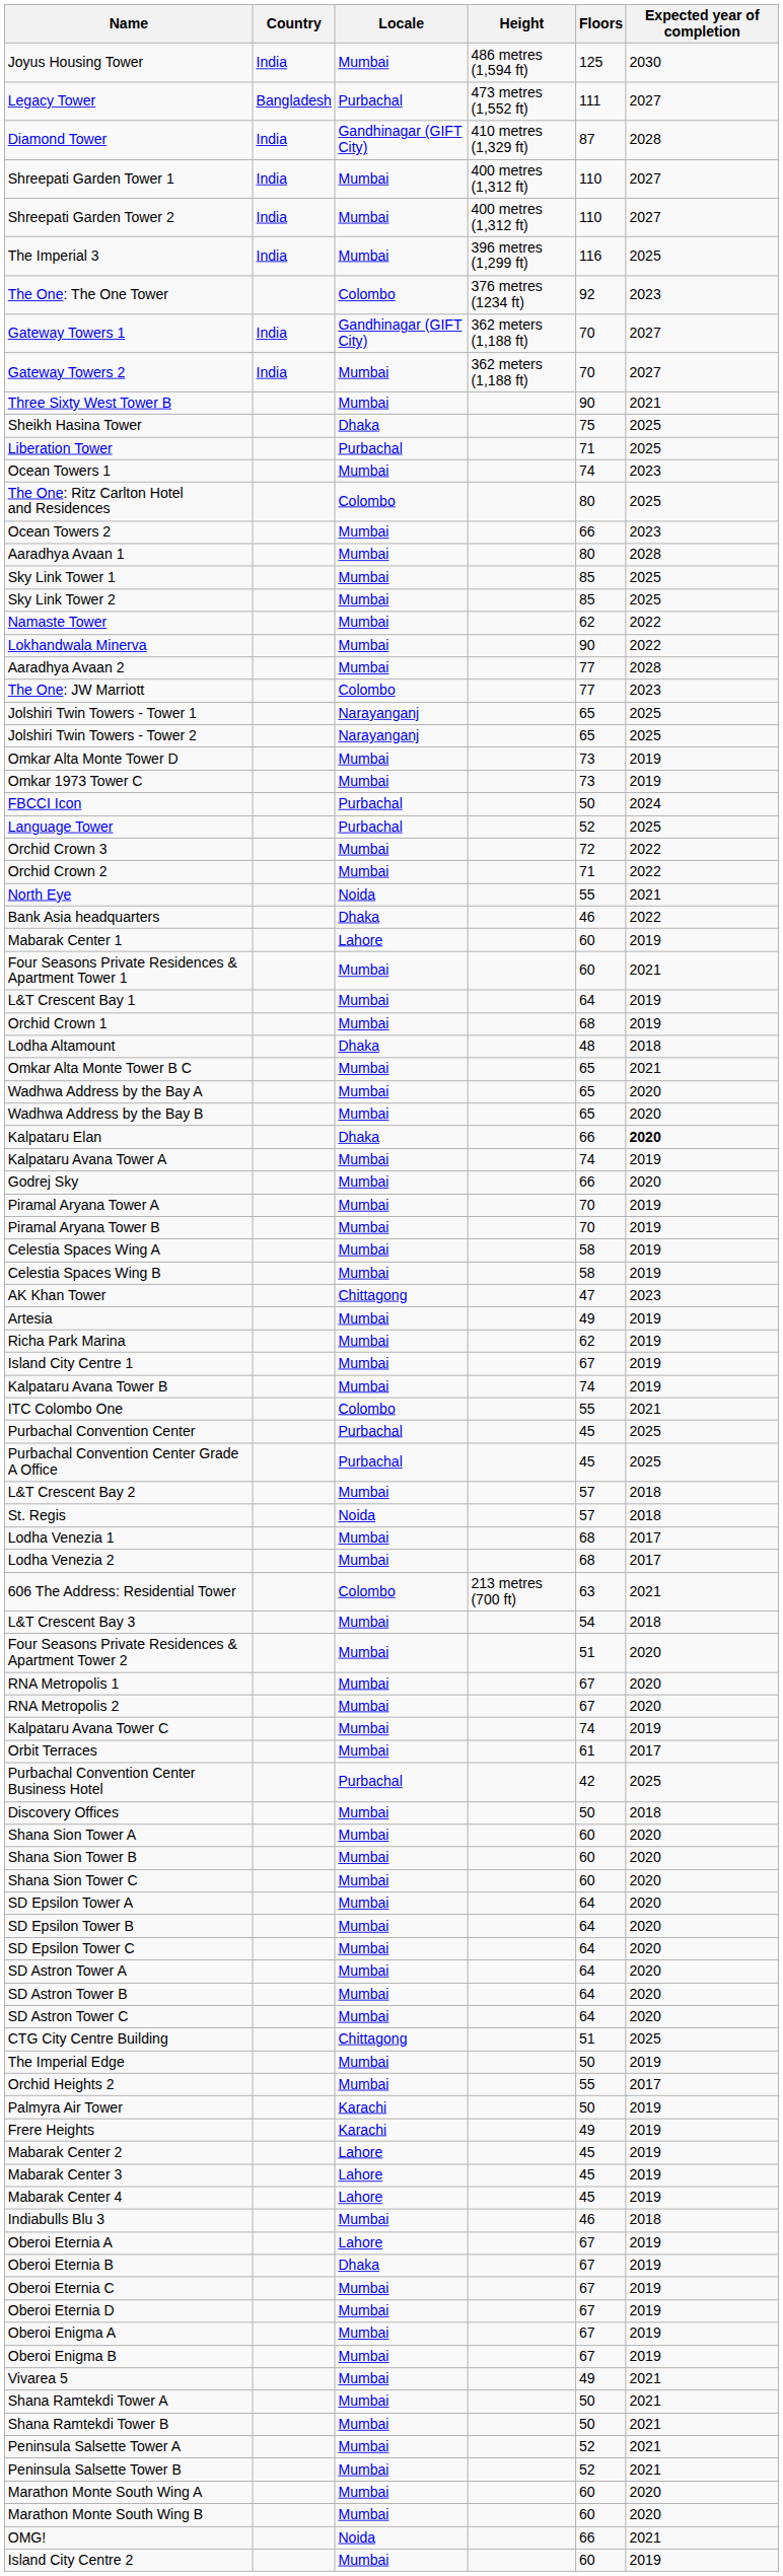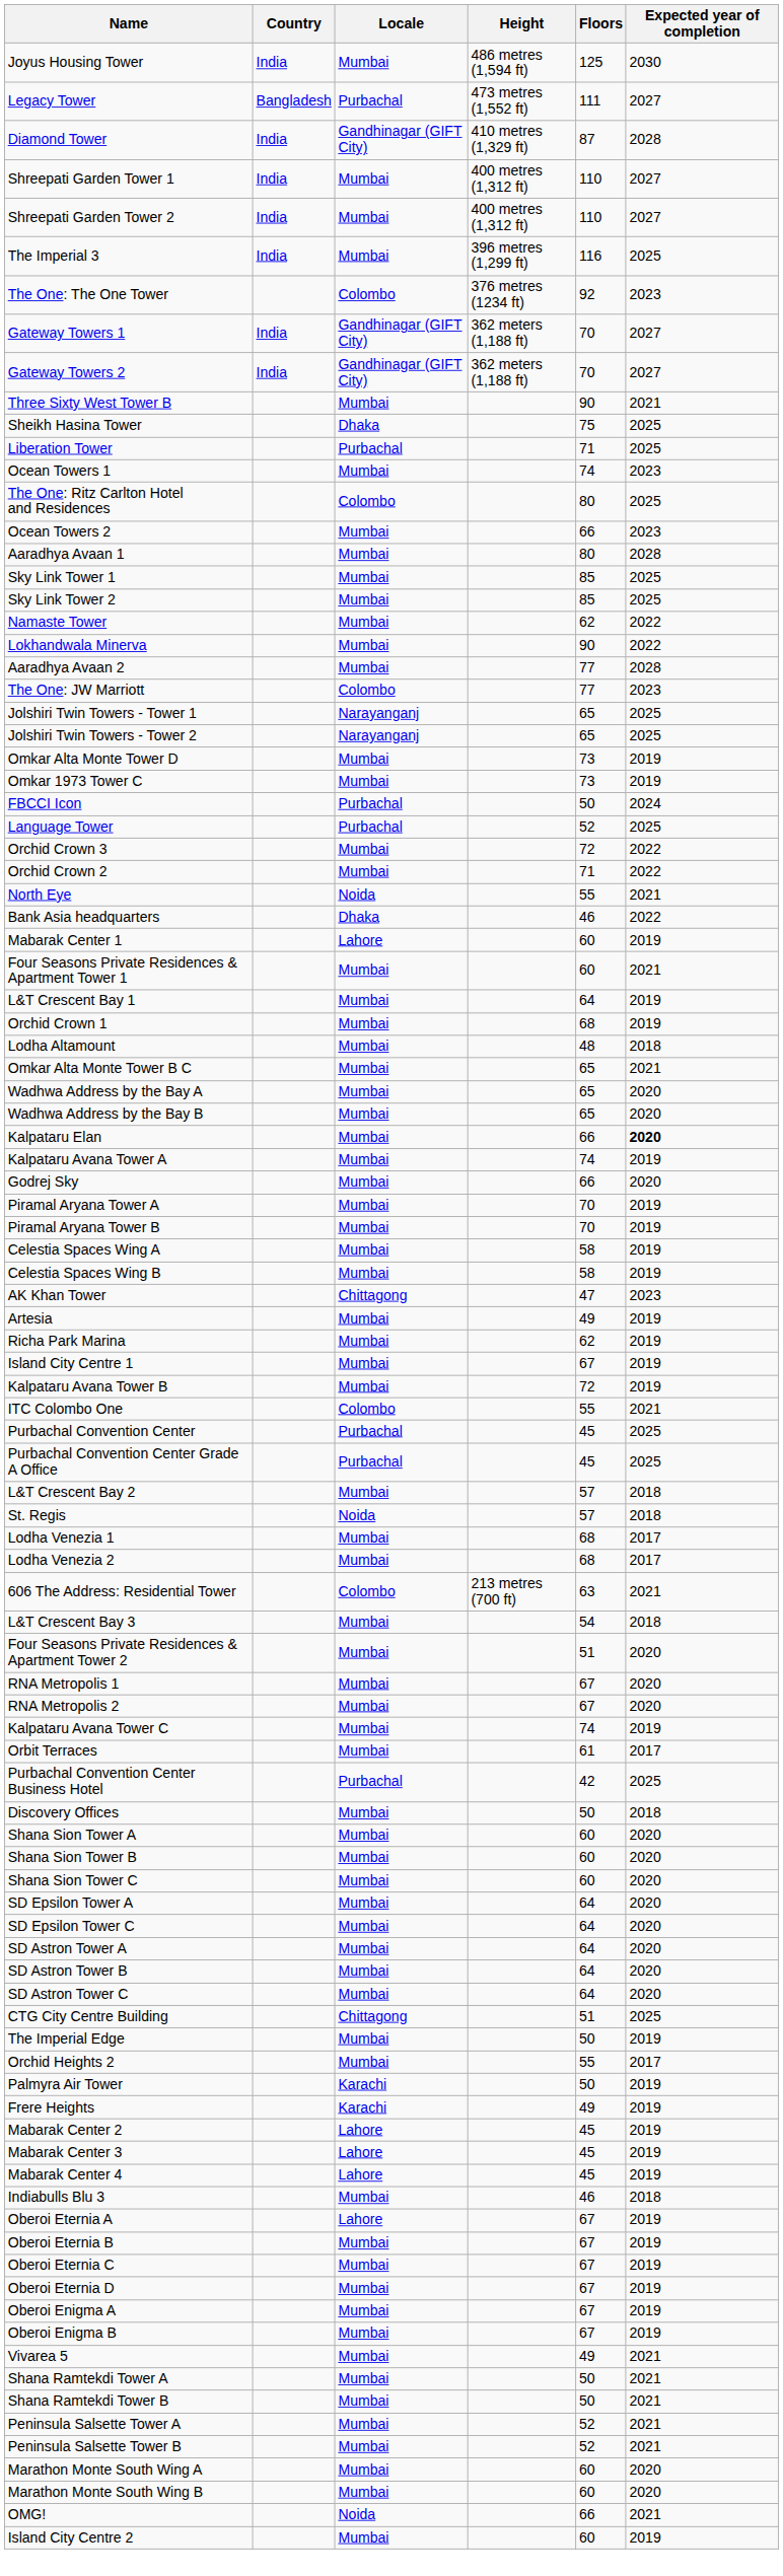 <table class="wikitable sortable">
 <tr>
 <th>Name</th>
 <th>Country</th>
 <th>Locale</th>
 <th>Height</th>
 <th>Floors</th>
 <th>Expected year of completion</th>
 </tr>
 <tr>
 <td>Joyus Housing Tower</td>
 <td> <a href='#'>India</a></td>
 <td><a href='#'>Mumbai</a></td>
 <td>486 metres (1,594 ft)</td>
 <td>125</td>
 <td>2030</td>
 </tr>
 <tr>
 <td><a href='#'>Legacy Tower</a></td>
 <td> <a href='#'>Bangladesh</a></td>
 <td><a href='#'>Purbachal</a></td>
 <td>473 metres (1,552 ft)</td>
 <td>111</td>
 <td>2027</td>
 </tr>
 <tr>
 <td><a href='#'>Diamond Tower</a></td>
 <td> <a href='#'>India</a></td>
 <td><a href='#'>Gandhinagar (GIFT City)</a></td>
 <td>410 metres (1,329 ft)</td>
 <td>87</td>
 <td>2028</td>
 </tr>
 <tr>
 <td>Shreepati Garden Tower 1</td>
 <td> <a href='#'>India</a></td>
 <td><a href='#'>Mumbai</a></td>
 <td>400 metres (1,312 ft)</td>
 <td>110</td>
 <td>2027</td>
 </tr>
 <tr>
 <td>Shreepati Garden Tower 2</td>
 <td> <a href='#'>India</a></td>
 <td><a href='#'>Mumbai</a></td>
 <td>400 metres (1,312 ft)</td>
 <td>110</td>
 <td>2027</td>
 </tr>
 <tr>
 <td>The Imperial 3</td>
 <td> <a href='#'>India</a></td>
 <td><a href='#'>Mumbai</a></td>
 <td>396 metres (1,299 ft)</td>
 <td>116</td>
 <td>2025</td>
 </tr>
 <tr>
 <td><a href='#'>The One</a>: The One Tower</td>
 <td></td>
 <td><a href='#'>Colombo</a></td>
 <td>376 metres<br>(1234 ft)</td>
 <td>92</td>
 <td>2023</td>
 </tr>
 <tr>
 <td><a href='#'>Gateway Towers 1</a></td>
 <td> <a href='#'>India</a></td>
 <td><a href='#'>Gandhinagar (GIFT City)</a></td>
 <td>362 meters (1,188 ft)</td>
 <td>70</td>
 <td>2027</td>
 </tr>
 <tr>
 <td><a href='#'>Gateway Towers 2</a></td>
 <td> <a href='#'>India</a></td>
-<td><a href='#'>Mumbai</a></td>
+<td><a href='#'>Gandhinagar (GIFT City)</a></td>
 <td>362 meters (1,188 ft)</td>
 <td>70</td>
 <td>2027</td>
 </tr>
 <tr>
 <td><a href='#'>Three Sixty West Tower B</a></td>
 <td></td>
 <td><a href='#'>Mumbai</a></td>
 <td></td>
 <td>90</td>
 <td>2021</td>
 </tr>
 <tr>
 <td>Sheikh Hasina Tower</td>
 <td></td>
 <td><a href='#'>Dhaka</a></td>
 <td></td>
 <td>75</td>
 <td>2025</td>
 </tr>
 <tr>
 <td><a href='#'>Liberation Tower</a></td>
 <td></td>
 <td><a href='#'>Purbachal</a></td>
 <td></td>
 <td>71</td>
 <td>2025</td>
 </tr>
 <tr>
 <td>Ocean Towers 1</td>
 <td></td>
 <td><a href='#'>Mumbai</a></td>
 <td></td>
 <td>74</td>
 <td>2023</td>
 </tr>
 <tr>
 <td><a href='#'>The One</a>: Ritz Carlton Hotel<br>and Residences</td>
 <td></td>
 <td><a href='#'>Colombo</a></td>
 <td></td>
 <td>80</td>
 <td>2025</td>
 </tr>
 <tr>
 <td>Ocean Towers 2</td>
 <td></td>
 <td><a href='#'>Mumbai</a></td>
 <td></td>
 <td>66</td>
 <td>2023</td>
 </tr>
 <tr>
 <td>Aaradhya Avaan 1</td>
 <td></td>
 <td><a href='#'>Mumbai</a></td>
 <td></td>
 <td>80</td>
 <td>2028</td>
 </tr>
 <tr>
 <td>Sky Link Tower 1</td>
 <td></td>
 <td><a href='#'>Mumbai</a></td>
 <td></td>
 <td>85</td>
 <td>2025</td>
 </tr>
 <tr>
 <td>Sky Link Tower 2</td>
 <td></td>
 <td><a href='#'>Mumbai</a></td>
 <td></td>
 <td>85</td>
 <td>2025</td>
 </tr>
 <tr>
 <td><a href='#'>Namaste Tower</a></td>
 <td></td>
 <td><a href='#'>Mumbai</a></td>
 <td></td>
 <td>62</td>
 <td>2022</td>
 </tr>
 <tr>
 <td><a href='#'>Lokhandwala Minerva</a></td>
 <td></td>
 <td><a href='#'>Mumbai</a></td>
 <td></td>
 <td>90</td>
 <td>2022</td>
 </tr>
 <tr>
 <td>Aaradhya Avaan 2</td>
 <td></td>
 <td><a href='#'>Mumbai</a></td>
 <td></td>
 <td>77</td>
 <td>2028</td>
 </tr>
 <tr>
 <td><a href='#'>The One</a>: JW Marriott</td>
 <td></td>
 <td><a href='#'>Colombo</a></td>
 <td></td>
 <td>77</td>
 <td>2023</td>
 </tr>
 <tr>
 <td>Jolshiri Twin Towers - Tower 1</td>
 <td></td>
 <td><a href='#'>Narayanganj</a></td>
 <td></td>
 <td>65</td>
 <td>2025</td>
 </tr>
 <tr>
 <td>Jolshiri Twin Towers - Tower 2</td>
 <td></td>
 <td><a href='#'>Narayanganj</a></td>
 <td></td>
 <td>65</td>
 <td>2025</td>
 </tr>
 <tr>
 <td>Omkar Alta Monte Tower D</td>
 <td></td>
 <td><a href='#'>Mumbai</a></td>
 <td></td>
 <td>73</td>
 <td>2019</td>
 </tr>
 <tr>
 <td>Omkar 1973 Tower C</td>
 <td></td>
 <td><a href='#'>Mumbai</a></td>
 <td></td>
 <td>73</td>
 <td>2019</td>
 </tr>
 <tr>
 <td><a href='#'>FBCCI Icon</a></td>
 <td></td>
 <td><a href='#'>Purbachal</a></td>
 <td></td>
 <td>50</td>
 <td>2024</td>
 </tr>
 <tr>
 <td><a href='#'>Language Tower</a></td>
 <td></td>
 <td><a href='#'>Purbachal</a></td>
 <td></td>
 <td>52</td>
 <td>2025</td>
 </tr>
 <tr>
 <td>Orchid Crown 3</td>
 <td></td>
 <td><a href='#'>Mumbai</a></td>
 <td></td>
 <td>72</td>
 <td>2022</td>
 </tr>
 <tr>
 <td>Orchid Crown 2</td>
 <td></td>
 <td><a href='#'>Mumbai</a></td>
 <td></td>
 <td>71</td>
 <td>2022</td>
 </tr>
 <tr>
 <td><a href='#'>North Eye</a></td>
 <td></td>
 <td><a href='#'>Noida</a></td>
 <td></td>
 <td>55</td>
 <td>2021</td>
 </tr>
 <tr>
 <td>Bank Asia headquarters</td>
 <td></td>
 <td><a href='#'>Dhaka</a></td>
 <td></td>
 <td>46</td>
 <td>2022</td>
 </tr>
 <tr>
 <td>Mabarak Center 1</td>
 <td></td>
 <td><a href='#'>Lahore</a></td>
 <td></td>
 <td>60</td>
 <td>2019</td>
 </tr>
 <tr>
 <td>Four Seasons Private Residences & Apartment Tower 1</td>
 <td></td>
 <td><a href='#'>Mumbai</a></td>
 <td></td>
 <td>60</td>
 <td>2021</td>
 </tr>
 <tr>
 <td>L&T Crescent Bay 1</td>
 <td></td>
 <td><a href='#'>Mumbai</a></td>
 <td></td>
 <td>64</td>
 <td>2019</td>
 </tr>
 <tr>
 <td>Orchid Crown 1</td>
 <td></td>
 <td><a href='#'>Mumbai</a></td>
 <td></td>
 <td>68</td>
 <td>2019</td>
 </tr>
 <tr>
 <td>Lodha Altamount</td>
 <td></td>
-<td><a href='#'>Dhaka</a></td>
+<td><a href='#'>Mumbai</a></td>
 <td></td>
 <td>48</td>
 <td>2018</td>
 </tr>
 <tr>
 <td>Omkar Alta Monte Tower B C</td>
 <td></td>
 <td><a href='#'>Mumbai</a></td>
 <td></td>
 <td>65</td>
 <td>2021</td>
 </tr>
 <tr>
 <td>Wadhwa Address by the Bay A</td>
 <td></td>
 <td><a href='#'>Mumbai</a></td>
 <td></td>
 <td>65</td>
 <td>2020</td>
 </tr>
 <tr>
 <td>Wadhwa Address by the Bay B</td>
 <td></td>
 <td><a href='#'>Mumbai</a></td>
 <td></td>
 <td>65</td>
 <td>2020</td>
 </tr>
 <tr>
 <td>Kalpataru Elan</td>
 <td></td>
-<td><a href='#'>Dhaka</a></td>
+<td><a href='#'>Mumbai</a></td>
 <td></td>
 <td>66</td>
 <td><strong>2020</strong></td>
 </tr>
 <tr>
 <td>Kalpataru Avana Tower A</td>
 <td></td>
 <td><a href='#'>Mumbai</a></td>
 <td></td>
 <td>74</td>
 <td>2019</td>
 </tr>
 <tr>
 <td>Godrej Sky</td>
 <td></td>
 <td><a href='#'>Mumbai</a></td>
 <td></td>
 <td>66</td>
 <td>2020</td>
 </tr>
 <tr>
 <td>Piramal Aryana Tower A</td>
 <td></td>
 <td><a href='#'>Mumbai</a></td>
 <td></td>
 <td>70</td>
 <td>2019</td>
 </tr>
 <tr>
 <td>Piramal Aryana Tower B</td>
 <td></td>
 <td><a href='#'>Mumbai</a></td>
 <td></td>
 <td>70</td>
 <td>2019</td>
 </tr>
 <tr>
 <td>Celestia Spaces Wing A</td>
 <td></td>
 <td><a href='#'>Mumbai</a></td>
 <td></td>
 <td>58</td>
 <td>2019</td>
 </tr>
 <tr>
 <td>Celestia Spaces Wing B</td>
 <td></td>
 <td><a href='#'>Mumbai</a></td>
 <td></td>
 <td>58</td>
 <td>2019</td>
 </tr>
 <tr>
 <td>AK Khan Tower</td>
 <td></td>
 <td><a href='#'>Chittagong</a></td>
 <td></td>
 <td>47</td>
 <td>2023</td>
 </tr>
 <tr>
 <td>Artesia</td>
 <td></td>
 <td><a href='#'>Mumbai</a></td>
 <td></td>
 <td>49</td>
 <td>2019</td>
 </tr>
 <tr>
 <td>Richa Park Marina</td>
 <td></td>
 <td><a href='#'>Mumbai</a></td>
 <td></td>
 <td>62</td>
 <td>2019</td>
 </tr>
 <tr>
 <td>Island City Centre 1</td>
 <td></td>
 <td><a href='#'>Mumbai</a></td>
 <td></td>
 <td>67</td>
 <td>2019</td>
 </tr>
 <tr>
 <td>Kalpataru Avana Tower B</td>
 <td></td>
 <td><a href='#'>Mumbai</a></td>
 <td></td>
-<td>74</td>
+<td>72</td>
 <td>2019</td>
 </tr>
 <tr>
 <td>ITC Colombo One</td>
 <td></td>
 <td><a href='#'>Colombo</a></td>
 <td></td>
 <td>55</td>
 <td>2021</td>
 </tr>
 <tr>
 <td>Purbachal Convention Center</td>
 <td></td>
 <td><a href='#'>Purbachal</a></td>
 <td></td>
 <td>45</td>
 <td>2025</td>
 </tr>
 <tr>
 <td>Purbachal Convention Center Grade A Office</td>
 <td></td>
 <td><a href='#'>Purbachal</a></td>
 <td></td>
 <td>45</td>
 <td>2025</td>
 </tr>
 <tr>
 <td>L&T Crescent Bay 2</td>
 <td></td>
 <td><a href='#'>Mumbai</a></td>
 <td></td>
 <td>57</td>
 <td>2018</td>
 </tr>
 <tr>
 <td>St. Regis</td>
 <td></td>
 <td><a href='#'>Noida</a></td>
 <td></td>
 <td>57</td>
 <td>2018</td>
 </tr>
 <tr>
 <td>Lodha Venezia 1</td>
 <td></td>
 <td><a href='#'>Mumbai</a></td>
 <td></td>
 <td>68</td>
 <td>2017</td>
 </tr>
 <tr>
 <td>Lodha Venezia 2</td>
 <td></td>
 <td><a href='#'>Mumbai</a></td>
 <td></td>
 <td>68</td>
 <td>2017</td>
 </tr>
 <tr>
 <td>606 The Address: Residential Tower</td>
 <td></td>
 <td><a href='#'>Colombo</a></td>
 <td>213 metres (700 ft)</td>
 <td>63</td>
 <td>2021</td>
 </tr>
 <tr>
 <td>L&T Crescent Bay 3</td>
 <td></td>
 <td><a href='#'>Mumbai</a></td>
 <td></td>
 <td>54</td>
 <td>2018</td>
 </tr>
 <tr>
 <td>Four Seasons Private Residences & Apartment Tower 2</td>
 <td></td>
 <td><a href='#'>Mumbai</a></td>
 <td></td>
 <td>51</td>
 <td>2020</td>
 </tr>
 <tr>
 <td>RNA Metropolis 1</td>
 <td></td>
 <td><a href='#'>Mumbai</a></td>
 <td></td>
 <td>67</td>
 <td>2020</td>
 </tr>
 <tr>
 <td>RNA Metropolis 2</td>
 <td></td>
 <td><a href='#'>Mumbai</a></td>
 <td></td>
 <td>67</td>
 <td>2020</td>
 </tr>
 <tr>
 <td>Kalpataru Avana Tower C</td>
 <td></td>
 <td><a href='#'>Mumbai</a></td>
 <td></td>
 <td>74</td>
 <td>2019</td>
 </tr>
 <tr>
 <td>Orbit Terraces</td>
 <td></td>
 <td><a href='#'>Mumbai</a></td>
 <td></td>
 <td>61</td>
 <td>2017</td>
 </tr>
 <tr>
 <td>Purbachal Convention Center Business Hotel</td>
 <td></td>
 <td><a href='#'>Purbachal</a></td>
 <td></td>
 <td>42</td>
 <td>2025</td>
 </tr>
 <tr>
 <td>Discovery Offices</td>
 <td></td>
 <td><a href='#'>Mumbai</a></td>
 <td></td>
 <td>50</td>
 <td>2018</td>
 </tr>
 <tr>
 <td>Shana Sion Tower A</td>
 <td></td>
 <td><a href='#'>Mumbai</a></td>
 <td></td>
 <td>60</td>
 <td>2020</td>
 </tr>
 <tr>
 <td>Shana Sion Tower B</td>
 <td></td>
 <td><a href='#'>Mumbai</a></td>
 <td></td>
 <td>60</td>
 <td>2020</td>
 </tr>
 <tr>
 <td>Shana Sion Tower C</td>
 <td></td>
 <td><a href='#'>Mumbai</a></td>
 <td></td>
 <td>60</td>
 <td>2020</td>
 </tr>
 <tr>
 <td>SD Epsilon Tower A</td>
 <td></td>
 <td><a href='#'>Mumbai</a></td>
 <td></td>
 <td>64</td>
 <td>2020</td>
 </tr>
 <tr>
-<td>SD Epsilon Tower B</td>
-<td></td>
-<td><a href='#'>Mumbai</a></td>
-<td></td>
-<td>64</td>
-<td>2020</td>
-</tr>
-<tr>
 <td>SD Epsilon Tower C</td>
 <td></td>
 <td><a href='#'>Mumbai</a></td>
 <td></td>
 <td>64</td>
 <td>2020</td>
 </tr>
 <tr>
 <td>SD Astron Tower A</td>
 <td></td>
 <td><a href='#'>Mumbai</a></td>
 <td></td>
 <td>64</td>
 <td>2020</td>
 </tr>
 <tr>
 <td>SD Astron Tower B</td>
 <td></td>
 <td><a href='#'>Mumbai</a></td>
 <td></td>
 <td>64</td>
 <td>2020</td>
 </tr>
 <tr>
 <td>SD Astron Tower C</td>
 <td></td>
 <td><a href='#'>Mumbai</a></td>
 <td></td>
 <td>64</td>
 <td>2020</td>
 </tr>
 <tr>
 <td>CTG City Centre Building</td>
 <td></td>
 <td><a href='#'>Chittagong</a></td>
 <td></td>
 <td>51</td>
 <td>2025</td>
 </tr>
 <tr>
 <td>The Imperial Edge</td>
 <td></td>
 <td><a href='#'>Mumbai</a></td>
 <td></td>
 <td>50</td>
 <td>2019</td>
 </tr>
 <tr>
 <td>Orchid Heights 2</td>
 <td></td>
 <td><a href='#'>Mumbai</a></td>
 <td></td>
 <td>55</td>
 <td>2017</td>
 </tr>
 <tr>
 <td>Palmyra Air Tower</td>
 <td></td>
 <td><a href='#'>Karachi</a></td>
 <td></td>
 <td>50</td>
 <td>2019</td>
 </tr>
 <tr>
 <td>Frere Heights</td>
 <td></td>
 <td><a href='#'>Karachi</a></td>
 <td></td>
 <td>49</td>
 <td>2019</td>
 </tr>
 <tr>
 <td>Mabarak Center 2</td>
 <td></td>
 <td><a href='#'>Lahore</a></td>
 <td></td>
 <td>45</td>
 <td>2019</td>
 </tr>
 <tr>
 <td>Mabarak Center 3</td>
 <td></td>
 <td><a href='#'>Lahore</a></td>
 <td></td>
 <td>45</td>
 <td>2019</td>
 </tr>
 <tr>
 <td>Mabarak Center 4</td>
 <td></td>
 <td><a href='#'>Lahore</a></td>
 <td></td>
 <td>45</td>
 <td>2019</td>
 </tr>
 <tr>
 <td>Indiabulls Blu 3</td>
 <td></td>
 <td><a href='#'>Mumbai</a></td>
 <td></td>
 <td>46</td>
 <td>2018</td>
 </tr>
 <tr>
 <td>Oberoi Eternia A</td>
 <td></td>
 <td><a href='#'>Lahore</a></td>
 <td></td>
 <td>67</td>
 <td>2019</td>
 </tr>
 <tr>
 <td>Oberoi Eternia B</td>
 <td></td>
-<td><a href='#'>Dhaka</a></td>
+<td><a href='#'>Mumbai</a></td>
 <td></td>
 <td>67</td>
 <td>2019</td>
 </tr>
 <tr>
 <td>Oberoi Eternia C</td>
 <td></td>
 <td><a href='#'>Mumbai</a></td>
 <td></td>
 <td>67</td>
 <td>2019</td>
 </tr>
 <tr>
 <td>Oberoi Eternia D</td>
 <td></td>
 <td><a href='#'>Mumbai</a></td>
 <td></td>
 <td>67</td>
 <td>2019</td>
 </tr>
 <tr>
 <td>Oberoi Enigma A</td>
 <td></td>
 <td><a href='#'>Mumbai</a></td>
 <td></td>
 <td>67</td>
 <td>2019</td>
 </tr>
 <tr>
 <td>Oberoi Enigma B</td>
 <td></td>
 <td><a href='#'>Mumbai</a></td>
 <td></td>
 <td>67</td>
 <td>2019</td>
 </tr>
 <tr>
 <td>Vivarea 5</td>
 <td></td>
 <td><a href='#'>Mumbai</a></td>
 <td></td>
 <td>49</td>
 <td>2021</td>
 </tr>
 <tr>
 <td>Shana Ramtekdi Tower A</td>
 <td></td>
 <td><a href='#'>Mumbai</a></td>
 <td></td>
 <td>50</td>
 <td>2021</td>
 </tr>
 <tr>
 <td>Shana Ramtekdi Tower B</td>
 <td></td>
 <td><a href='#'>Mumbai</a></td>
 <td></td>
 <td>50</td>
 <td>2021</td>
 </tr>
 <tr>
 <td>Peninsula Salsette Tower A</td>
 <td></td>
 <td><a href='#'>Mumbai</a></td>
 <td></td>
 <td>52</td>
 <td>2021</td>
 </tr>
 <tr>
 <td>Peninsula Salsette Tower B</td>
 <td></td>
 <td><a href='#'>Mumbai</a></td>
 <td></td>
 <td>52</td>
 <td>2021</td>
 </tr>
 <tr>
 <td>Marathon Monte South Wing A</td>
 <td></td>
 <td><a href='#'>Mumbai</a></td>
 <td></td>
 <td>60</td>
 <td>2020<br></td>
 </tr>
 <tr>
 <td>Marathon Monte South Wing B</td>
 <td></td>
 <td><a href='#'>Mumbai</a></td>
 <td></td>
 <td>60</td>
 <td>2020<br></td>
 </tr>
 <tr>
 <td>OMG!</td>
 <td></td>
 <td><a href='#'>Noida</a></td>
 <td></td>
 <td>66</td>
 <td>2021</td>
 </tr>
 <tr>
 <td>Island City Centre 2</td>
 <td></td>
 <td><a href='#'>Mumbai</a></td>
 <td></td>
 <td>60</td>
 <td>2019</td>
 </tr>
 </table>
